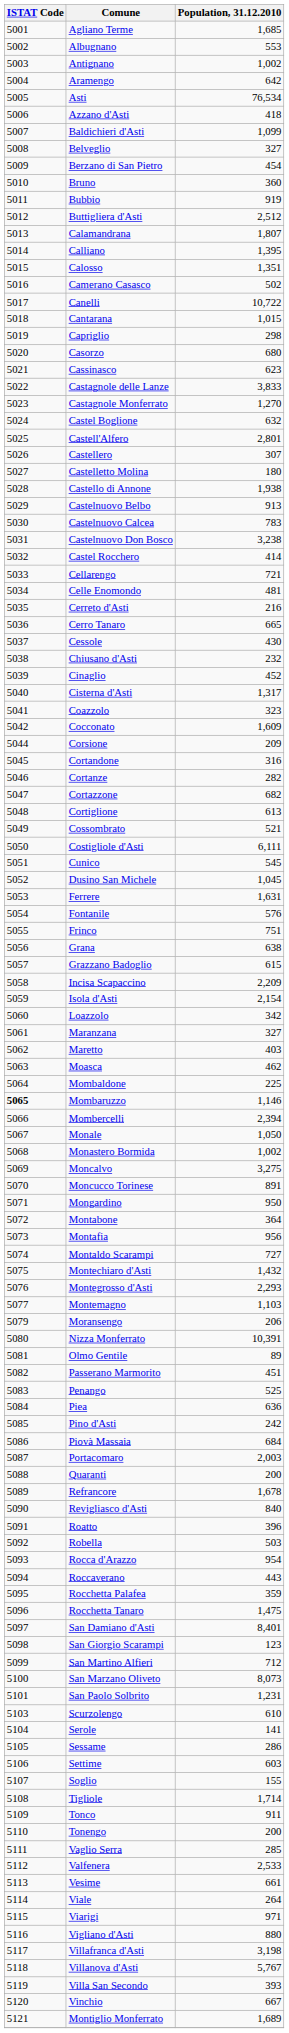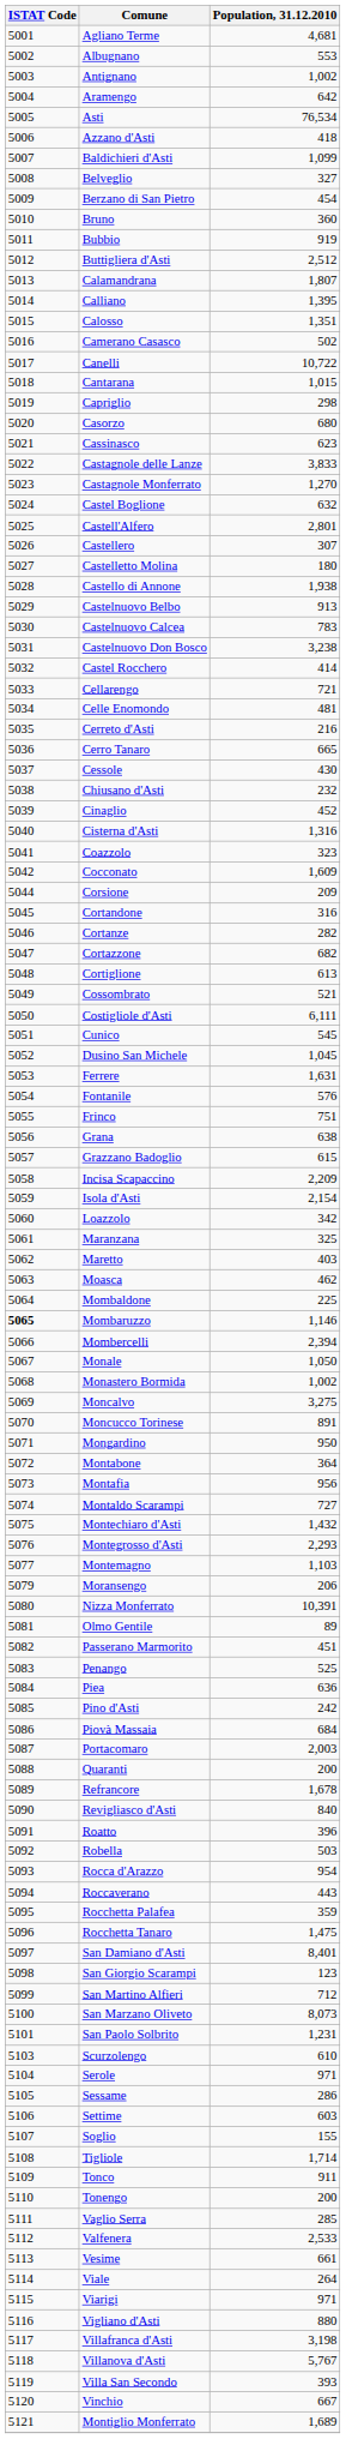 <table class="wikitable sortable">
 <tr>
 <th><a href='#'>ISTAT</a> Code</th>
 <th>Comune</th>
 <th>Population, 31.12.2010</th>
 </tr>
 <tr>
 <td>5001</td>
 <td><a href='#'>Agliano Terme</a></td>
-<td align="right">1,685</td>
+<td align="right">4,681</td>
 </tr>
 <tr>
 <td>5002</td>
 <td><a href='#'>Albugnano</a></td>
 <td align="right">553</td>
 </tr>
 <tr>
 <td>5003</td>
 <td><a href='#'>Antignano</a></td>
 <td align="right">1,002</td>
 </tr>
 <tr>
 <td>5004</td>
 <td><a href='#'>Aramengo</a></td>
 <td align="right">642</td>
 </tr>
 <tr>
 <td>5005</td>
 <td><a href='#'>Asti</a></td>
 <td align="right">76,534</td>
 </tr>
 <tr>
 <td>5006</td>
 <td><a href='#'>Azzano d'Asti</a></td>
 <td align="right">418</td>
 </tr>
 <tr>
 <td>5007</td>
 <td><a href='#'>Baldichieri d'Asti</a></td>
 <td align="right">1,099</td>
 </tr>
 <tr>
 <td>5008</td>
 <td><a href='#'>Belveglio</a></td>
 <td align="right">327</td>
 </tr>
 <tr>
 <td>5009</td>
 <td><a href='#'>Berzano di San Pietro</a></td>
 <td align="right">454</td>
 </tr>
 <tr>
 <td>5010</td>
 <td><a href='#'>Bruno</a></td>
 <td align="right">360</td>
 </tr>
 <tr>
 <td>5011</td>
 <td><a href='#'>Bubbio</a></td>
 <td align="right">919</td>
 </tr>
 <tr>
 <td>5012</td>
 <td><a href='#'>Buttigliera d'Asti</a></td>
 <td align="right">2,512</td>
 </tr>
 <tr>
 <td>5013</td>
 <td><a href='#'>Calamandrana</a></td>
 <td align="right">1,807</td>
 </tr>
 <tr>
 <td>5014</td>
 <td><a href='#'>Calliano</a></td>
 <td align="right">1,395</td>
 </tr>
 <tr>
 <td>5015</td>
 <td><a href='#'>Calosso</a></td>
 <td align="right">1,351</td>
 </tr>
 <tr>
 <td>5016</td>
 <td><a href='#'>Camerano Casasco</a></td>
 <td align="right">502</td>
 </tr>
 <tr>
 <td>5017</td>
 <td><a href='#'>Canelli</a></td>
 <td align="right">10,722</td>
 </tr>
 <tr>
 <td>5018</td>
 <td><a href='#'>Cantarana</a></td>
 <td align="right">1,015</td>
 </tr>
 <tr>
 <td>5019</td>
 <td><a href='#'>Capriglio</a></td>
 <td align="right">298</td>
 </tr>
 <tr>
 <td>5020</td>
 <td><a href='#'>Casorzo</a></td>
 <td align="right">680</td>
 </tr>
 <tr>
 <td>5021</td>
 <td><a href='#'>Cassinasco</a></td>
 <td align="right">623</td>
 </tr>
 <tr>
 <td>5022</td>
 <td><a href='#'>Castagnole delle Lanze</a></td>
 <td align="right">3,833</td>
 </tr>
 <tr>
 <td>5023</td>
 <td><a href='#'>Castagnole Monferrato</a></td>
 <td align="right">1,270</td>
 </tr>
 <tr>
 <td>5024</td>
 <td><a href='#'>Castel Boglione</a></td>
 <td align="right">632</td>
 </tr>
 <tr>
 <td>5025</td>
 <td><a href='#'>Castell'Alfero</a></td>
 <td align="right">2,801</td>
 </tr>
 <tr>
 <td>5026</td>
 <td><a href='#'>Castellero</a></td>
 <td align="right">307</td>
 </tr>
 <tr>
 <td>5027</td>
 <td><a href='#'>Castelletto Molina</a></td>
 <td align="right">180</td>
 </tr>
 <tr>
 <td>5028</td>
 <td><a href='#'>Castello di Annone</a></td>
 <td align="right">1,938</td>
 </tr>
 <tr>
 <td>5029</td>
 <td><a href='#'>Castelnuovo Belbo</a></td>
 <td align="right">913</td>
 </tr>
 <tr>
 <td>5030</td>
 <td><a href='#'>Castelnuovo Calcea</a></td>
 <td align="right">783</td>
 </tr>
 <tr>
 <td>5031</td>
 <td><a href='#'>Castelnuovo Don Bosco</a></td>
 <td align="right">3,238</td>
 </tr>
 <tr>
 <td>5032</td>
 <td><a href='#'>Castel Rocchero</a></td>
 <td align="right">414</td>
 </tr>
 <tr>
 <td>5033</td>
 <td><a href='#'>Cellarengo</a></td>
 <td align="right">721</td>
 </tr>
 <tr>
 <td>5034</td>
 <td><a href='#'>Celle Enomondo</a></td>
 <td align="right">481</td>
 </tr>
 <tr>
 <td>5035</td>
 <td><a href='#'>Cerreto d'Asti</a></td>
 <td align="right">216</td>
 </tr>
 <tr>
 <td>5036</td>
 <td><a href='#'>Cerro Tanaro</a></td>
 <td align="right">665</td>
 </tr>
 <tr>
 <td>5037</td>
 <td><a href='#'>Cessole</a></td>
 <td align="right">430</td>
 </tr>
 <tr>
 <td>5038</td>
 <td><a href='#'>Chiusano d'Asti</a></td>
 <td align="right">232</td>
 </tr>
 <tr>
 <td>5039</td>
 <td><a href='#'>Cinaglio</a></td>
 <td align="right">452</td>
 </tr>
 <tr>
 <td>5040</td>
 <td><a href='#'>Cisterna d'Asti</a></td>
-<td align="right">1,317</td>
+<td align="right">1,316</td>
 </tr>
 <tr>
 <td>5041</td>
 <td><a href='#'>Coazzolo</a></td>
 <td align="right">323</td>
 </tr>
 <tr>
 <td>5042</td>
 <td><a href='#'>Cocconato</a></td>
 <td align="right">1,609</td>
 </tr>
 <tr>
 <td>5044</td>
 <td><a href='#'>Corsione</a></td>
 <td align="right">209</td>
 </tr>
 <tr>
 <td>5045</td>
 <td><a href='#'>Cortandone</a></td>
 <td align="right">316</td>
 </tr>
 <tr>
 <td>5046</td>
 <td><a href='#'>Cortanze</a></td>
 <td align="right">282</td>
 </tr>
 <tr>
 <td>5047</td>
 <td><a href='#'>Cortazzone</a></td>
 <td align="right">682</td>
 </tr>
 <tr>
 <td>5048</td>
 <td><a href='#'>Cortiglione</a></td>
 <td align="right">613</td>
 </tr>
 <tr>
 <td>5049</td>
 <td><a href='#'>Cossombrato</a></td>
 <td align="right">521</td>
 </tr>
 <tr>
 <td>5050</td>
 <td><a href='#'>Costigliole d'Asti</a></td>
 <td align="right">6,111</td>
 </tr>
 <tr>
 <td>5051</td>
 <td><a href='#'>Cunico</a></td>
 <td align="right">545</td>
 </tr>
 <tr>
 <td>5052</td>
 <td><a href='#'>Dusino San Michele</a></td>
 <td align="right">1,045</td>
 </tr>
 <tr>
 <td>5053</td>
 <td><a href='#'>Ferrere</a></td>
 <td align="right">1,631</td>
 </tr>
 <tr>
 <td>5054</td>
 <td><a href='#'>Fontanile</a></td>
 <td align="right">576</td>
 </tr>
 <tr>
 <td>5055</td>
 <td><a href='#'>Frinco</a></td>
 <td align="right">751</td>
 </tr>
 <tr>
 <td>5056</td>
 <td><a href='#'>Grana</a></td>
 <td align="right">638</td>
 </tr>
 <tr>
 <td>5057</td>
 <td><a href='#'>Grazzano Badoglio</a></td>
 <td align="right">615</td>
 </tr>
 <tr>
 <td>5058</td>
 <td><a href='#'>Incisa Scapaccino</a></td>
 <td align="right">2,209</td>
 </tr>
 <tr>
 <td>5059</td>
 <td><a href='#'>Isola d'Asti</a></td>
 <td align="right">2,154</td>
 </tr>
 <tr>
 <td>5060</td>
 <td><a href='#'>Loazzolo</a></td>
 <td align="right">342</td>
 </tr>
 <tr>
 <td>5061</td>
 <td><a href='#'>Maranzana</a></td>
-<td align="right">327</td>
+<td align="right">325</td>
 </tr>
 <tr>
 <td>5062</td>
 <td><a href='#'>Maretto</a></td>
 <td align="right">403</td>
 </tr>
 <tr>
 <td>5063</td>
 <td><a href='#'>Moasca</a></td>
 <td align="right">462</td>
 </tr>
 <tr>
 <td>5064</td>
 <td><a href='#'>Mombaldone</a></td>
 <td align="right">225</td>
 </tr>
 <tr>
 <td><strong>5065</strong></td>
 <td><a href='#'>Mombaruzzo</a></td>
 <td align="right">1,146</td>
 </tr>
 <tr>
 <td>5066</td>
 <td><a href='#'>Mombercelli</a></td>
 <td align="right">2,394</td>
 </tr>
 <tr>
 <td>5067</td>
 <td><a href='#'>Monale</a></td>
 <td align="right">1,050</td>
 </tr>
 <tr>
 <td>5068</td>
 <td><a href='#'>Monastero Bormida</a></td>
 <td align="right">1,002</td>
 </tr>
 <tr>
 <td>5069</td>
 <td><a href='#'>Moncalvo</a></td>
 <td align="right">3,275</td>
 </tr>
 <tr>
 <td>5070</td>
 <td><a href='#'>Moncucco Torinese</a></td>
 <td align="right">891</td>
 </tr>
 <tr>
 <td>5071</td>
 <td><a href='#'>Mongardino</a></td>
 <td align="right">950</td>
 </tr>
 <tr>
 <td>5072</td>
 <td><a href='#'>Montabone</a></td>
 <td align="right">364</td>
 </tr>
 <tr>
 <td>5073</td>
 <td><a href='#'>Montafia</a></td>
 <td align="right">956</td>
 </tr>
 <tr>
 <td>5074</td>
 <td><a href='#'>Montaldo Scarampi</a></td>
 <td align="right">727</td>
 </tr>
 <tr>
 <td>5075</td>
 <td><a href='#'>Montechiaro d'Asti</a></td>
 <td align="right">1,432</td>
 </tr>
 <tr>
 <td>5076</td>
 <td><a href='#'>Montegrosso d'Asti</a></td>
 <td align="right">2,293</td>
 </tr>
 <tr>
 <td>5077</td>
 <td><a href='#'>Montemagno</a></td>
 <td align="right">1,103</td>
 </tr>
 <tr>
 <td>5079</td>
 <td><a href='#'>Moransengo</a></td>
 <td align="right">206</td>
 </tr>
 <tr>
 <td>5080</td>
 <td><a href='#'>Nizza Monferrato</a></td>
 <td align="right">10,391</td>
 </tr>
 <tr>
 <td>5081</td>
 <td><a href='#'>Olmo Gentile</a></td>
 <td align="right">89</td>
 </tr>
 <tr>
 <td>5082</td>
 <td><a href='#'>Passerano Marmorito</a></td>
 <td align="right">451</td>
 </tr>
 <tr>
 <td>5083</td>
 <td><a href='#'>Penango</a></td>
 <td align="right">525</td>
 </tr>
 <tr>
 <td>5084</td>
 <td><a href='#'>Piea</a></td>
 <td align="right">636</td>
 </tr>
 <tr>
 <td>5085</td>
 <td><a href='#'>Pino d'Asti</a></td>
 <td align="right">242</td>
 </tr>
 <tr>
 <td>5086</td>
 <td><a href='#'>Piovà Massaia</a></td>
 <td align="right">684</td>
 </tr>
 <tr>
 <td>5087</td>
 <td><a href='#'>Portacomaro</a></td>
 <td align="right">2,003</td>
 </tr>
 <tr>
 <td>5088</td>
 <td><a href='#'>Quaranti</a></td>
 <td align="right">200</td>
 </tr>
 <tr>
 <td>5089</td>
 <td><a href='#'>Refrancore</a></td>
 <td align="right">1,678</td>
 </tr>
 <tr>
 <td>5090</td>
 <td><a href='#'>Revigliasco d'Asti</a></td>
 <td align="right">840</td>
 </tr>
 <tr>
 <td>5091</td>
 <td><a href='#'>Roatto</a></td>
 <td align="right">396</td>
 </tr>
 <tr>
 <td>5092</td>
 <td><a href='#'>Robella</a></td>
 <td align="right">503</td>
 </tr>
 <tr>
 <td>5093</td>
 <td><a href='#'>Rocca d'Arazzo</a></td>
 <td align="right">954</td>
 </tr>
 <tr>
 <td>5094</td>
 <td><a href='#'>Roccaverano</a></td>
 <td align="right">443</td>
 </tr>
 <tr>
 <td>5095</td>
 <td><a href='#'>Rocchetta Palafea</a></td>
 <td align="right">359</td>
 </tr>
 <tr>
 <td>5096</td>
 <td><a href='#'>Rocchetta Tanaro</a></td>
 <td align="right">1,475</td>
 </tr>
 <tr>
 <td>5097</td>
 <td><a href='#'>San Damiano d'Asti</a></td>
 <td align="right">8,401</td>
 </tr>
 <tr>
 <td>5098</td>
 <td><a href='#'>San Giorgio Scarampi</a></td>
 <td align="right">123</td>
 </tr>
 <tr>
 <td>5099</td>
 <td><a href='#'>San Martino Alfieri</a></td>
 <td align="right">712</td>
 </tr>
 <tr>
 <td>5100</td>
 <td><a href='#'>San Marzano Oliveto</a></td>
 <td align="right">8,073</td>
 </tr>
 <tr>
 <td>5101</td>
 <td><a href='#'>San Paolo Solbrito</a></td>
 <td align="right">1,231</td>
 </tr>
 <tr>
 <td>5103</td>
 <td><a href='#'>Scurzolengo</a></td>
 <td align="right">610</td>
 </tr>
 <tr>
 <td>5104</td>
 <td><a href='#'>Serole</a></td>
-<td align="right">141</td>
+<td align="right">971</td>
 </tr>
 <tr>
 <td>5105</td>
 <td><a href='#'>Sessame</a></td>
 <td align="right">286</td>
 </tr>
 <tr>
 <td>5106</td>
 <td><a href='#'>Settime</a></td>
 <td align="right">603</td>
 </tr>
 <tr>
 <td>5107</td>
 <td><a href='#'>Soglio</a></td>
 <td align="right">155</td>
 </tr>
 <tr>
 <td>5108</td>
 <td><a href='#'>Tigliole</a></td>
 <td align="right">1,714</td>
 </tr>
 <tr>
 <td>5109</td>
 <td><a href='#'>Tonco</a></td>
 <td align="right">911</td>
 </tr>
 <tr>
 <td>5110</td>
 <td><a href='#'>Tonengo</a></td>
 <td align="right">200</td>
 </tr>
 <tr>
 <td>5111</td>
 <td><a href='#'>Vaglio Serra</a></td>
 <td align="right">285</td>
 </tr>
 <tr>
 <td>5112</td>
 <td><a href='#'>Valfenera</a></td>
 <td align="right">2,533</td>
 </tr>
 <tr>
 <td>5113</td>
 <td><a href='#'>Vesime</a></td>
 <td align="right">661</td>
 </tr>
 <tr>
 <td>5114</td>
 <td><a href='#'>Viale</a></td>
 <td align="right">264</td>
 </tr>
 <tr>
 <td>5115</td>
 <td><a href='#'>Viarigi</a></td>
 <td align="right">971</td>
 </tr>
 <tr>
 <td>5116</td>
 <td><a href='#'>Vigliano d'Asti</a></td>
 <td align="right">880</td>
 </tr>
 <tr>
 <td>5117</td>
 <td><a href='#'>Villafranca d'Asti</a></td>
 <td align="right">3,198</td>
 </tr>
 <tr>
 <td>5118</td>
 <td><a href='#'>Villanova d'Asti</a></td>
 <td align="right">5,767</td>
 </tr>
 <tr>
 <td>5119</td>
 <td><a href='#'>Villa San Secondo</a></td>
 <td align="right">393</td>
 </tr>
 <tr>
 <td>5120</td>
 <td><a href='#'>Vinchio</a></td>
 <td align="right">667</td>
 </tr>
 <tr>
 <td>5121</td>
 <td><a href='#'>Montiglio Monferrato</a></td>
 <td align="right">1,689</td>
 </tr>
 <tr>
 </tr>
 </table>
